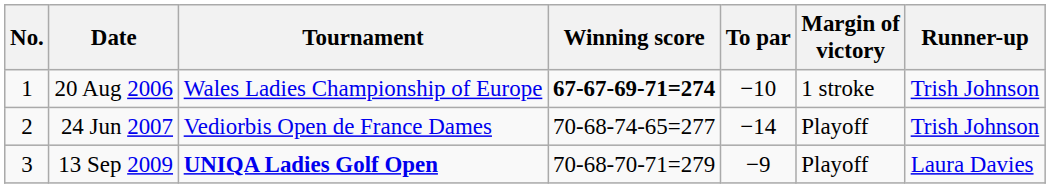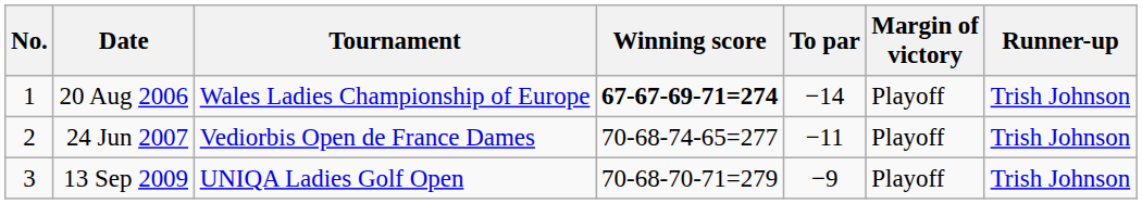 <table class="wikitable " style="font-size:95%;">
 <tr>
 <th>No.</th>
 <th>Date</th>
 <th>Tournament</th>
 <th>Winning score</th>
 <th>To par</th>
 <th>Margin of<br>victory</th>
 <th>Runner-up</th>
 </tr>
 <tr>
 <td align=center>1</td>
 <td align=right>20 Aug <a href='#'>2006</a></td>
 <td><a href='#'>Wales Ladies Championship of Europe</a></td>
 <td align=right><strong>67-67-69-71=274</strong></td>
-<td align=center>−10</td>
-<td>1 stroke</td>
+<td align=center>−14</td>
+<td>Playoff</td>
 <td> <a href='#'>Trish Johnson</a></td>
 </tr>
 <tr>
 <td align=center>2</td>
 <td align=right>24 Jun <a href='#'>2007</a></td>
 <td><a href='#'>Vediorbis Open de France Dames</a></td>
 <td align=right>70-68-74-65=277</td>
-<td align=center>−14</td>
+<td align=center>−11</td>
 <td>Playoff</td>
 <td> <a href='#'>Trish Johnson</a></td>
 </tr>
 <tr>
 <td align=center>3</td>
 <td align=right>13 Sep <a href='#'>2009</a></td>
-<td><strong><a href='#'>UNIQA Ladies Golf Open</a></strong></td>
+<td><a href='#'>UNIQA Ladies Golf Open</a></td>
 <td align=right>70-68-70-71=279</td>
 <td align=center>−9</td>
 <td>Playoff</td>
-<td> <a href='#'>Laura Davies</a></td>
+<td> <a href='#'>Trish Johnson</a></td>
 </tr>
 </table>
